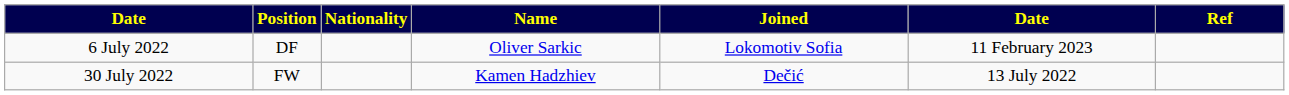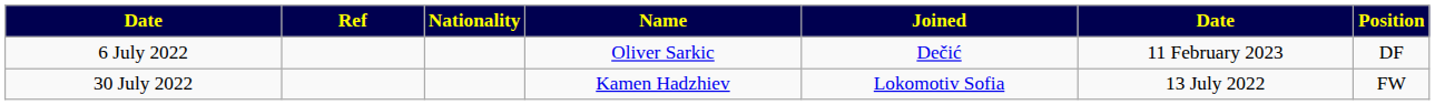 <table class="wikitable" style="text-align:center; font-size:90%">
 <tr>
 <th style="background:#000050; color:yellow; width:200px;">Date</th>
-<th style="background:#000050; color:yellow; width:50px;">Position</th>
+<th style="background:#000050; color:yellow; width:100px;">Ref</th>
 <th style="background:#000050; color:yellow; width:50px;">Nationality</th>
 <th style="background:#000050; color:yellow; width:200px;">Name</th>
 <th style="background:#000050; color:yellow; width:200px;">Joined</th>
 <th style="background:#000050; color:yellow; width:200px;">Date</th>
-<th style="background:#000050; color:yellow; width:100px;">Ref</th>
+<th style="background:#000050; color:yellow; width:50px;">Position</th>
 </tr>
 <tr>
 <td>6 July 2022</td>
-<td>DF</td>
+<td></td>
 <td></td>
 <td><a href='#'>Oliver Sarkic</a></td>
-<td><a href='#'>Lokomotiv Sofia</a></td>
+<td><a href='#'>Dečić</a></td>
 <td>11 February 2023</td>
-<td></td>
+<td>DF</td>
 </tr>
 <tr>
 <td>30 July 2022</td>
-<td>FW</td>
+<td></td>
 <td></td>
 <td><a href='#'>Kamen Hadzhiev</a></td>
-<td><a href='#'>Dečić</a></td>
+<td><a href='#'>Lokomotiv Sofia</a></td>
 <td>13 July 2022</td>
-<td></td>
+<td>FW</td>
 </tr>
 </table>
